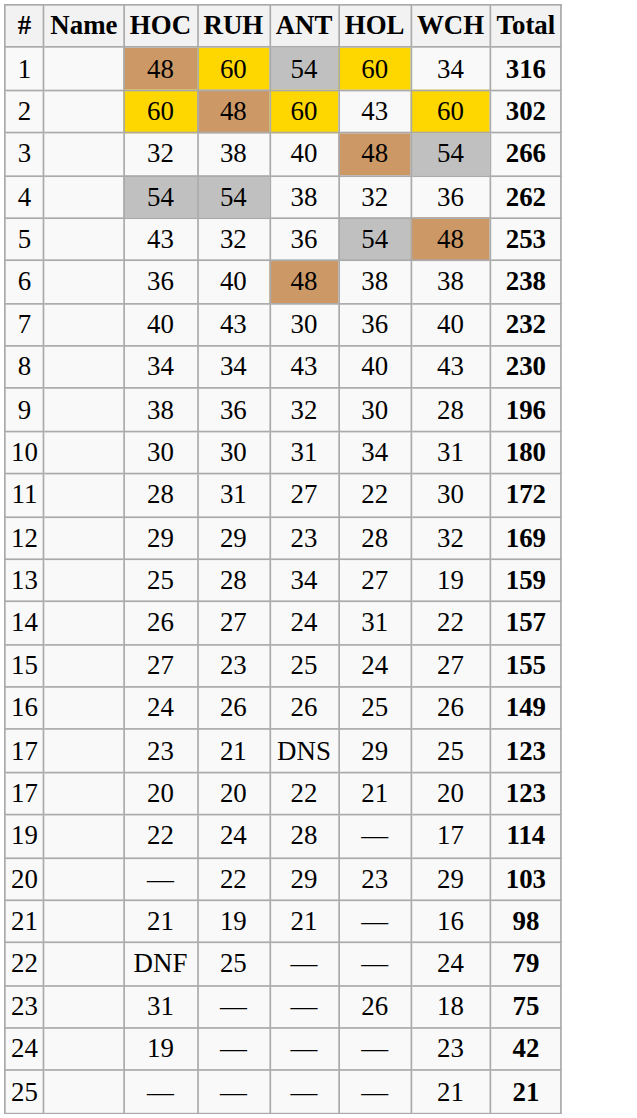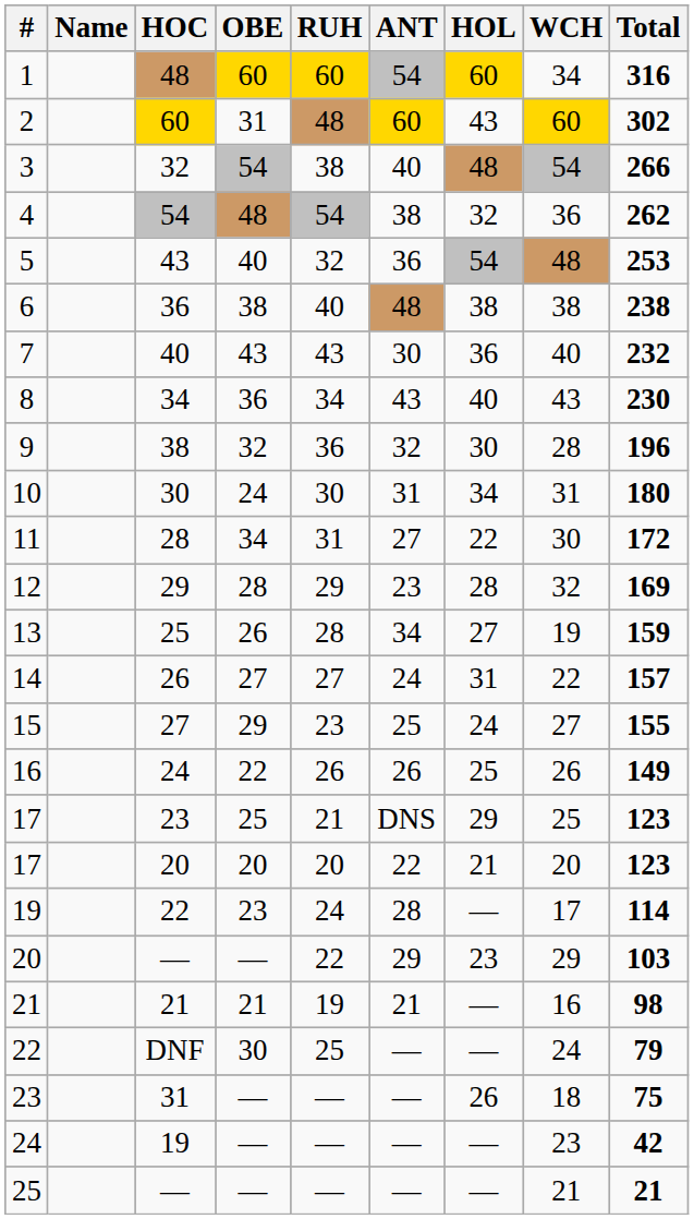 <table class="wikitable sortable" style="text-align:center;">
 <tr>
 <th>#</th>
 <th>Name</th>
 <th>HOC</th>
+<th>OBE</th>
 <th>RUH</th>
 <th>ANT</th>
 <th>HOL</th>
 <th>WCH</th>
 <th>Total</th>
 </tr>
 <tr>
 <td>1</td>
 <td align="left"></td>
 <td bgcolor="CC9966">48</td>
 <td bgcolor="gold">60</td>
+<td bgcolor="gold">60</td>
 <td bgcolor="silver">54</td>
 <td bgcolor="gold">60</td>
 <td>34</td>
 <td><strong>316</strong></td>
 </tr>
 <tr>
 <td>2</td>
 <td align="left"></td>
 <td bgcolor="gold">60</td>
+<td>31</td>
 <td bgcolor="CC9966">48</td>
 <td bgcolor="gold">60</td>
 <td>43</td>
 <td bgcolor="gold">60</td>
 <td><strong>302</strong></td>
 </tr>
 <tr>
 <td>3</td>
 <td align="left"></td>
 <td>32</td>
+<td bgcolor="silver">54</td>
 <td>38</td>
 <td>40</td>
 <td bgcolor="CC9966">48</td>
 <td bgcolor="silver">54</td>
 <td><strong>266</strong></td>
 </tr>
 <tr>
 <td>4</td>
 <td align="left"></td>
 <td bgcolor="silver">54</td>
+<td bgcolor="CC9966">48</td>
 <td bgcolor="silver">54</td>
 <td>38</td>
 <td>32</td>
 <td>36</td>
 <td><strong>262</strong></td>
 </tr>
 <tr>
 <td>5</td>
 <td align="left"></td>
 <td>43</td>
+<td>40</td>
 <td>32</td>
 <td>36</td>
 <td bgcolor="silver">54</td>
 <td bgcolor="CC9966">48</td>
 <td><strong>253</strong></td>
 </tr>
 <tr>
 <td>6</td>
 <td align="left"></td>
 <td>36</td>
+<td>38</td>
 <td>40</td>
 <td bgcolor="CC9966">48</td>
 <td>38</td>
 <td>38</td>
 <td><strong>238</strong></td>
 </tr>
 <tr>
 <td>7</td>
 <td align="left"></td>
 <td>40</td>
 <td>43</td>
+<td>43</td>
 <td>30</td>
 <td>36</td>
 <td>40</td>
 <td><strong>232</strong></td>
 </tr>
 <tr>
 <td>8</td>
 <td align="left"></td>
 <td>34</td>
+<td>36</td>
 <td>34</td>
 <td>43</td>
 <td>40</td>
 <td>43</td>
 <td><strong>230</strong></td>
 </tr>
 <tr>
 <td>9</td>
 <td align="left"></td>
 <td>38</td>
+<td>32</td>
 <td>36</td>
 <td>32</td>
 <td>30</td>
 <td>28</td>
 <td><strong>196</strong></td>
 </tr>
 <tr>
 <td>10</td>
 <td align="left"></td>
 <td>30</td>
+<td>24</td>
 <td>30</td>
 <td>31</td>
 <td>34</td>
 <td>31</td>
 <td><strong>180</strong></td>
 </tr>
 <tr>
 <td>11</td>
 <td align="left"></td>
 <td>28</td>
+<td>34</td>
 <td>31</td>
 <td>27</td>
 <td>22</td>
 <td>30</td>
 <td><strong>172</strong></td>
 </tr>
 <tr>
 <td>12</td>
 <td align="left"></td>
 <td>29</td>
+<td>28</td>
 <td>29</td>
 <td>23</td>
 <td>28</td>
 <td>32</td>
 <td><strong>169</strong></td>
 </tr>
 <tr>
 <td>13</td>
 <td align="left"></td>
 <td>25</td>
+<td>26</td>
 <td>28</td>
 <td>34</td>
 <td>27</td>
 <td>19</td>
 <td><strong>159</strong></td>
 </tr>
 <tr>
 <td>14</td>
 <td align="left"></td>
 <td>26</td>
 <td>27</td>
+<td>27</td>
 <td>24</td>
 <td>31</td>
 <td>22</td>
 <td><strong>157</strong></td>
 </tr>
 <tr>
 <td>15</td>
 <td align="left"></td>
 <td>27</td>
+<td>29</td>
 <td>23</td>
 <td>25</td>
 <td>24</td>
 <td>27</td>
 <td><strong>155</strong></td>
 </tr>
 <tr>
 <td>16</td>
 <td align="left"></td>
 <td>24</td>
+<td>22</td>
 <td>26</td>
 <td>26</td>
 <td>25</td>
 <td>26</td>
 <td><strong>149</strong></td>
 </tr>
 <tr>
 <td>17</td>
 <td align="left"></td>
 <td>23</td>
+<td>25</td>
 <td>21</td>
 <td>DNS</td>
 <td>29</td>
 <td>25</td>
 <td><strong>123</strong></td>
 </tr>
 <tr>
 <td>17</td>
 <td align="left"></td>
 <td>20</td>
 <td>20</td>
+<td>20</td>
 <td>22</td>
 <td>21</td>
 <td>20</td>
 <td><strong>123</strong></td>
 </tr>
 <tr>
 <td>19</td>
 <td align="left"></td>
 <td>22</td>
+<td>23</td>
 <td>24</td>
 <td>28</td>
 <td>—</td>
 <td>17</td>
 <td><strong>114</strong></td>
 </tr>
 <tr>
 <td>20</td>
 <td align="left"></td>
+<td>—</td>
 <td>—</td>
 <td>22</td>
 <td>29</td>
 <td>23</td>
 <td>29</td>
 <td><strong>103</strong></td>
 </tr>
 <tr>
 <td>21</td>
 <td align="left"></td>
 <td>21</td>
+<td>21</td>
 <td>19</td>
 <td>21</td>
 <td>—</td>
 <td>16</td>
 <td><strong>98</strong></td>
 </tr>
 <tr>
 <td>22</td>
 <td align="left"></td>
 <td>DNF</td>
+<td>30</td>
 <td>25</td>
 <td>—</td>
 <td>—</td>
 <td>24</td>
 <td><strong>79</strong></td>
 </tr>
 <tr>
 <td>23</td>
 <td align="left"></td>
 <td>31</td>
+<td>—</td>
 <td>—</td>
 <td>—</td>
 <td>26</td>
 <td>18</td>
 <td><strong>75</strong></td>
 </tr>
 <tr>
 <td>24</td>
 <td align="left"></td>
 <td>19</td>
 <td>—</td>
 <td>—</td>
 <td>—</td>
+<td>—</td>
 <td>23</td>
 <td><strong>42</strong></td>
 </tr>
 <tr>
 <td>25</td>
 <td align="left"></td>
 <td>—</td>
 <td>—</td>
 <td>—</td>
 <td>—</td>
+<td>—</td>
 <td>21</td>
 <td><strong>21</strong></td>
 </tr>
 </table>
